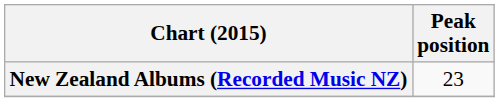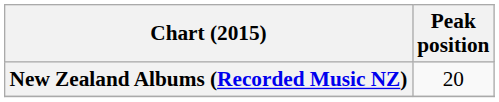 <table class="wikitable sortable plainrowheaders" style="text-align:center">
 <tr>
 <th scope="col">Chart (2015)</th>
 <th scope="col">Peak<br>position</th>
 </tr>
 <tr>
 <th scope="row">New Zealand Albums (<a href='#'>Recorded Music NZ</a>)</th>
-<td>23</td>
+<td>20</td>
 </tr>
 <tr>
 </tr>
 </table>
